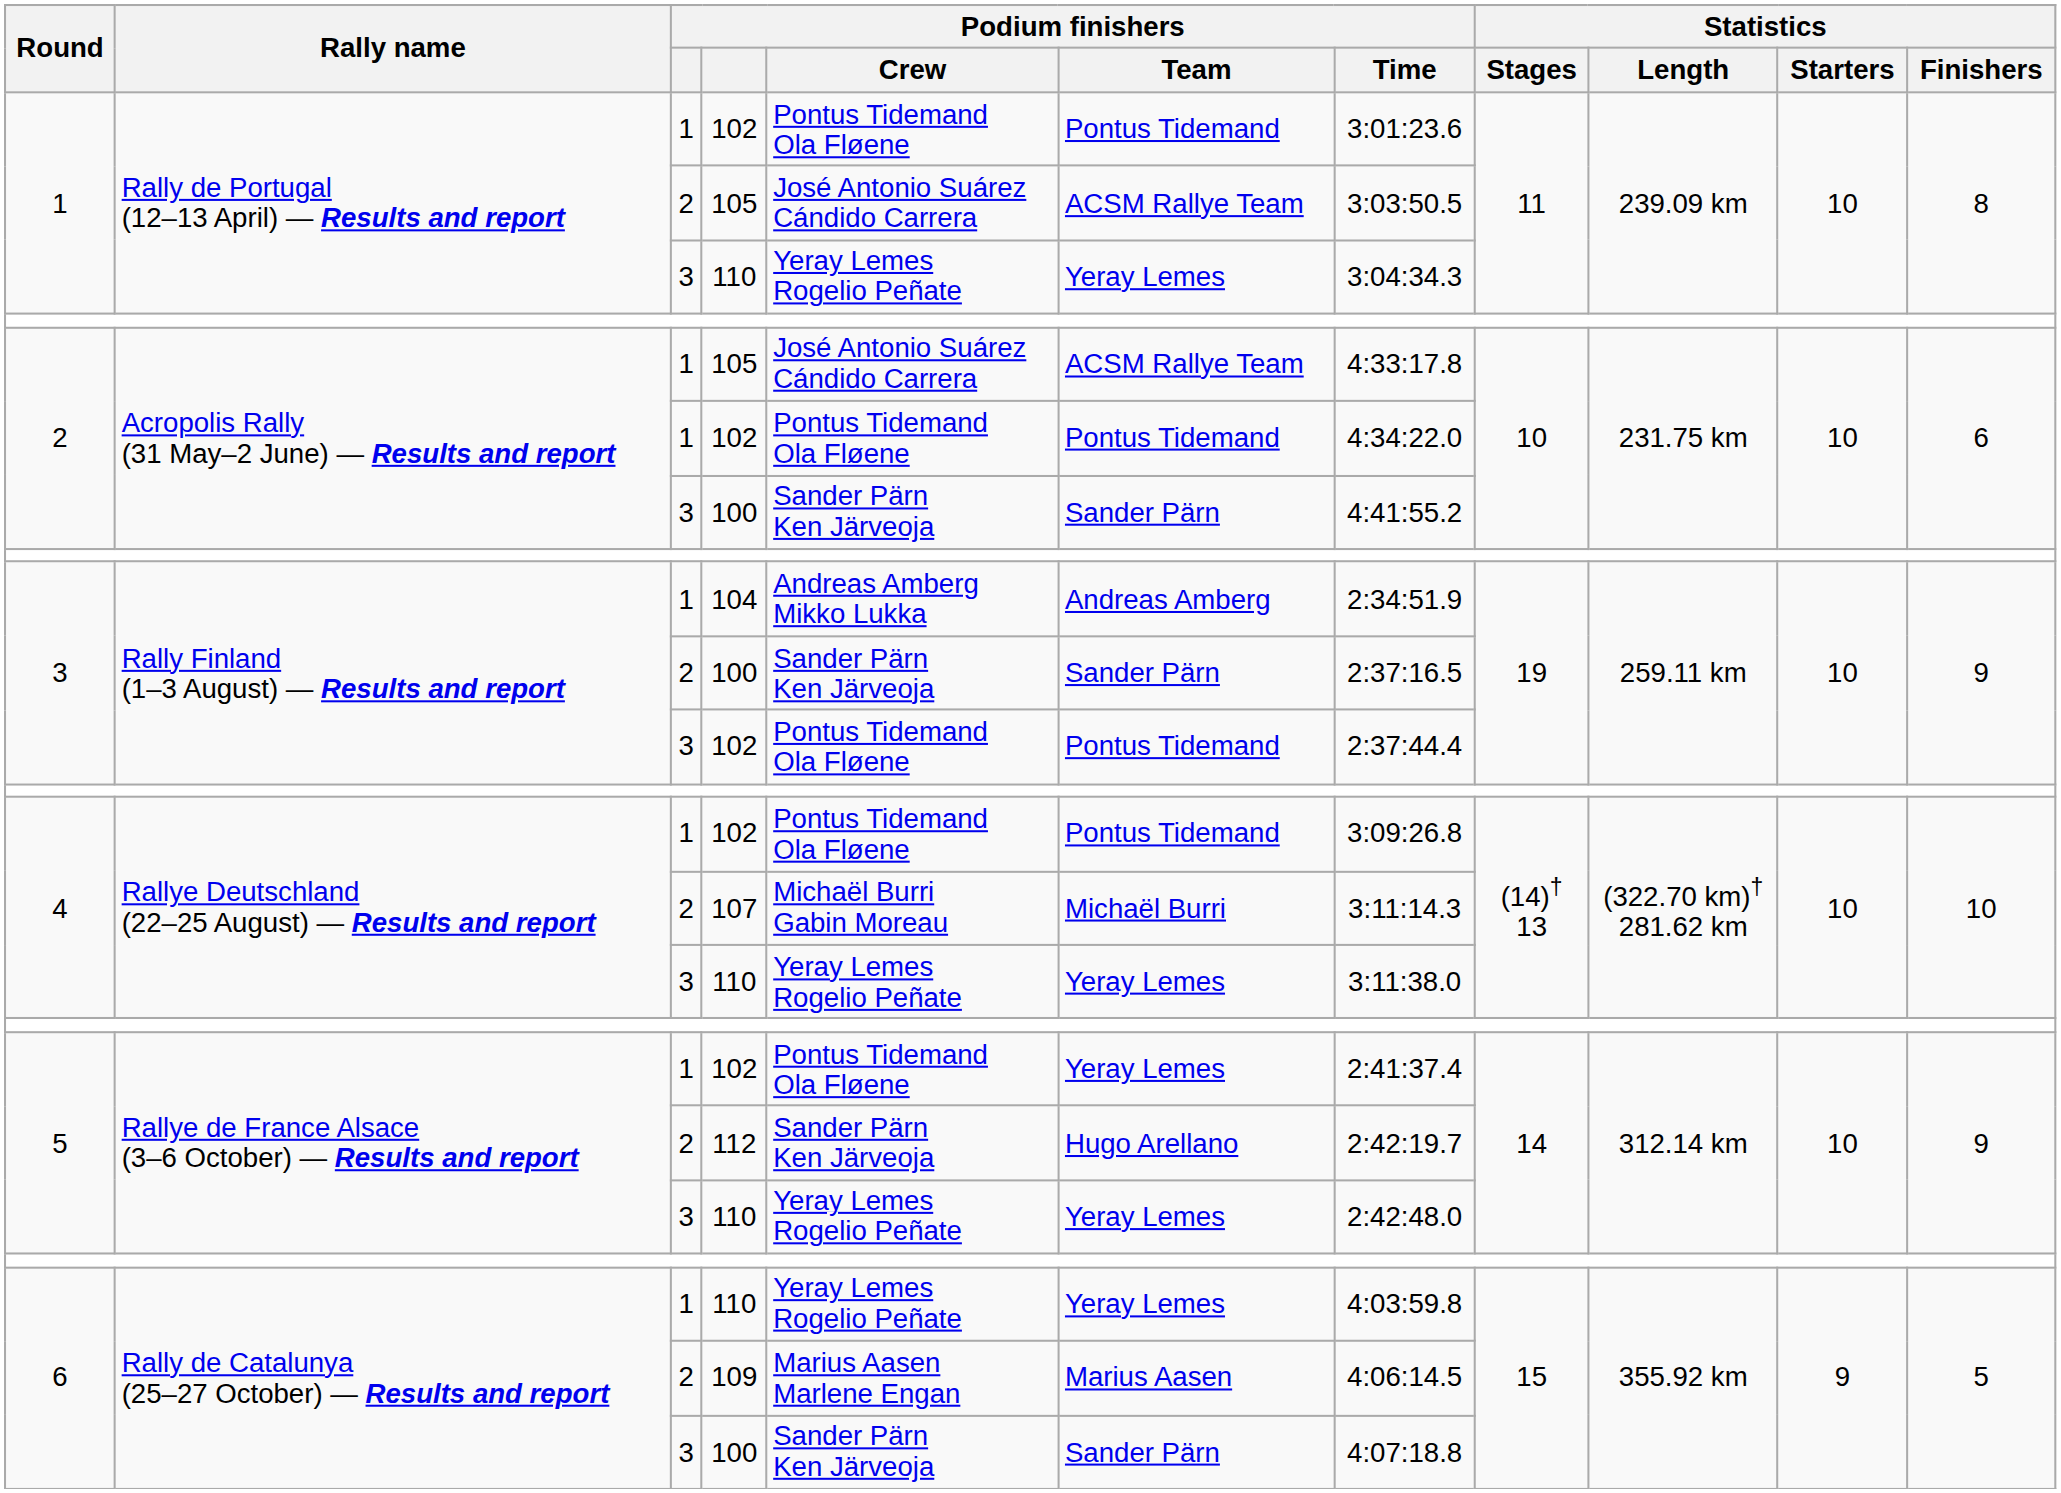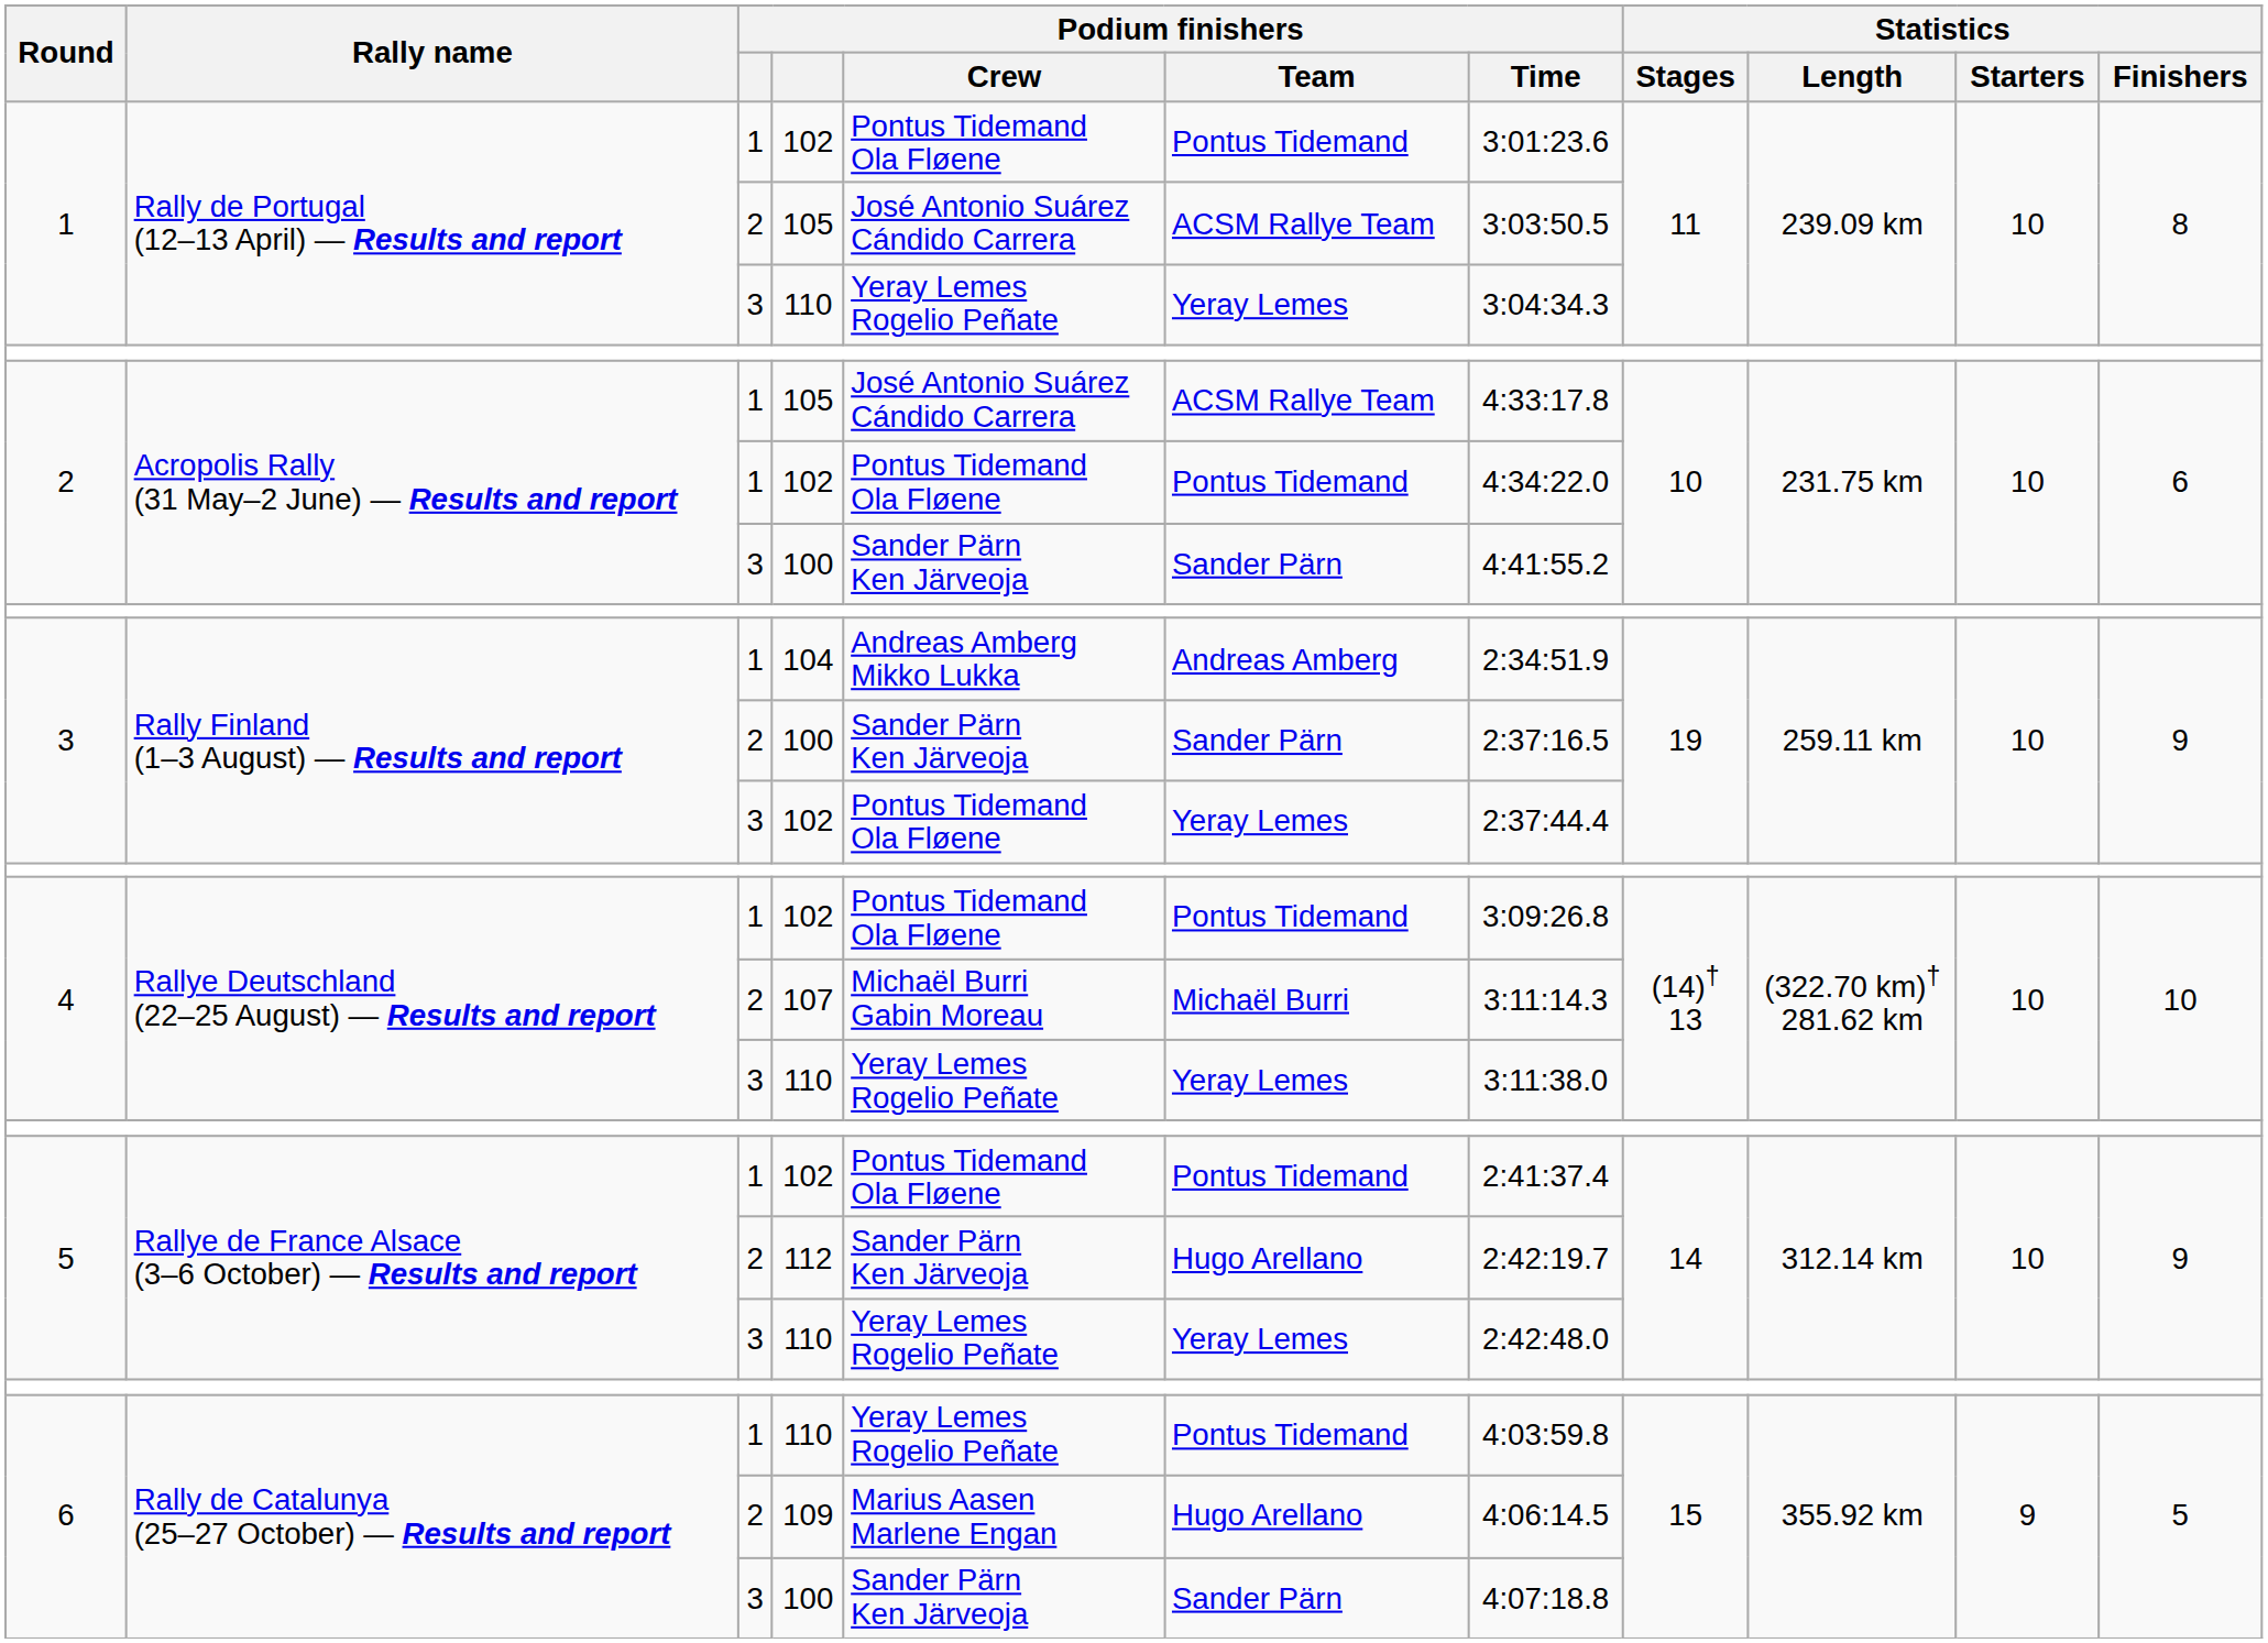 <table class="wikitable" width=80% style="font-size:85%; text-align:center">
 <tr>
 <th rowspan="2">Round</th>
 <th rowspan="2">Rally name</th>
 <th colspan="5">Podium finishers</th>
 <th colspan="4">Statistics</th>
 </tr>
 <tr>
 <th></th>
 <th></th>
 <th>Crew</th>
 <th>Team</th>
 <th>Time</th>
 <th>Stages</th>
 <th>Length</th>
 <th>Starters</th>
 <th>Finishers</th>
 </tr>
 <tr>
 <td rowspan="3">1</td>
 <td rowspan="3" align="left"> <a href='#'>Rally de Portugal</a><br>(12–13 April) — <strong><em><a href='#'>Results and report</a></em></strong></td>
 <td>1</td>
 <td>102</td>
 <td align="left"> <a href='#'>Pontus Tidemand</a><br> <a href='#'>Ola Fløene</a></td>
 <td align="left"> <a href='#'>Pontus Tidemand</a></td>
 <td>3:01:23.6</td>
 <td rowspan="3">11</td>
 <td rowspan="3">239.09 km</td>
 <td rowspan="3">10</td>
 <td rowspan="3">8</td>
 </tr>
 <tr>
 <td>2</td>
 <td>105</td>
 <td align="left"> <a href='#'>José Antonio Suárez</a><br> <a href='#'>Cándido Carrera</a></td>
 <td align="left"> <a href='#'>ACSM Rallye Team</a></td>
 <td>3:03:50.5</td>
 </tr>
 <tr>
 <td>3</td>
 <td>110</td>
 <td align="left"> <a href='#'>Yeray Lemes</a><br> <a href='#'>Rogelio Peñate</a></td>
 <td align="left"> <a href='#'>Yeray Lemes</a></td>
 <td>3:04:34.3</td>
 </tr>
 <tr>
 <td style="background:#ffffff;" colspan="12"></td>
 </tr>
 <tr>
 <td rowspan="3">2</td>
 <td rowspan="3" align="left"> <a href='#'>Acropolis Rally</a><br>(31 May–2 June) — <strong><em><a href='#'>Results and report</a></em></strong></td>
 <td>1</td>
 <td>105</td>
 <td align="left"> <a href='#'>José Antonio Suárez</a><br> <a href='#'>Cándido Carrera</a></td>
 <td align="left"> <a href='#'>ACSM Rallye Team</a></td>
 <td>4:33:17.8</td>
 <td rowspan="3">10</td>
 <td rowspan="3">231.75 km</td>
 <td rowspan="3">10</td>
 <td rowspan="3">6</td>
 </tr>
 <tr>
 <td>1</td>
 <td>102</td>
 <td align="left"> <a href='#'>Pontus Tidemand</a><br> <a href='#'>Ola Fløene</a></td>
 <td align="left"> <a href='#'>Pontus Tidemand</a></td>
 <td>4:34:22.0</td>
 </tr>
 <tr>
 <td>3</td>
 <td>100</td>
 <td align="left"> <a href='#'>Sander Pärn</a><br> <a href='#'>Ken Järveoja</a></td>
 <td align="left"> <a href='#'>Sander Pärn</a></td>
 <td>4:41:55.2</td>
 </tr>
 <tr>
 <td style="background:#ffffff;" colspan="12"></td>
 </tr>
 <tr>
 <td rowspan="3">3</td>
 <td rowspan="3" align="left"> <a href='#'>Rally Finland</a><br>(1–3 August) — <strong><em><a href='#'>Results and report</a></em></strong></td>
 <td>1</td>
 <td>104</td>
 <td align="left"> <a href='#'>Andreas Amberg</a><br> <a href='#'>Mikko Lukka</a></td>
 <td align="left"> <a href='#'>Andreas Amberg</a></td>
 <td>2:34:51.9</td>
 <td rowspan="3">19</td>
 <td rowspan="3">259.11 km</td>
 <td rowspan="3">10</td>
 <td rowspan="3">9</td>
 </tr>
 <tr>
 <td>2</td>
 <td>100</td>
 <td align="left"> <a href='#'>Sander Pärn</a><br> <a href='#'>Ken Järveoja</a></td>
 <td align="left"> <a href='#'>Sander Pärn</a></td>
 <td>2:37:16.5</td>
 </tr>
 <tr>
 <td>3</td>
 <td>102</td>
 <td align="left"> <a href='#'>Pontus Tidemand</a><br> <a href='#'>Ola Fløene</a></td>
-<td align="left"> <a href='#'>Pontus Tidemand</a></td>
+<td align="left"> <a href='#'>Yeray Lemes</a></td>
 <td>2:37:44.4</td>
 </tr>
 <tr>
 <td style="background:#ffffff;" colspan="12"></td>
 </tr>
 <tr>
 <td rowspan="3">4</td>
 <td rowspan="3" align="left"> <a href='#'>Rallye Deutschland</a><br>(22–25 August) — <strong><em><a href='#'>Results and report</a></em></strong></td>
 <td>1</td>
 <td>102</td>
 <td align="left"> <a href='#'>Pontus Tidemand</a><br> <a href='#'>Ola Fløene</a></td>
 <td align="left"> <a href='#'>Pontus Tidemand</a></td>
 <td>3:09:26.8</td>
 <td rowspan=3 align=center>(14)<sup>†</sup><br>13</td>
 <td rowspan=3 align=center>(322.70 km)<sup>†</sup><br>281.62 km</td>
 <td rowspan="3">10</td>
 <td rowspan="3">10</td>
 </tr>
 <tr>
 <td>2</td>
 <td>107</td>
 <td align="left"> <a href='#'>Michaël Burri</a><br> <a href='#'>Gabin Moreau</a></td>
 <td align="left"> <a href='#'>Michaël Burri</a></td>
 <td>3:11:14.3</td>
 </tr>
 <tr>
 <td>3</td>
 <td>110</td>
 <td align="left"> <a href='#'>Yeray Lemes</a><br> <a href='#'>Rogelio Peñate</a></td>
 <td align="left"> <a href='#'>Yeray Lemes</a></td>
 <td>3:11:38.0</td>
 </tr>
 <tr>
 <td style="background:#ffffff;" colspan="12"></td>
 </tr>
 <tr>
 <td rowspan="3">5</td>
 <td rowspan="3" align="left"> <a href='#'>Rallye de France Alsace</a><br>(3–6 October) — <strong><em><a href='#'>Results and report</a></em></strong></td>
 <td>1</td>
 <td>102</td>
 <td align="left"> <a href='#'>Pontus Tidemand</a><br> <a href='#'>Ola Fløene</a></td>
-<td align="left"> <a href='#'>Yeray Lemes</a></td>
+<td align="left"> <a href='#'>Pontus Tidemand</a></td>
 <td>2:41:37.4</td>
 <td rowspan="3">14</td>
 <td rowspan="3">312.14 km</td>
 <td rowspan="3">10</td>
 <td rowspan="3">9</td>
 </tr>
 <tr>
 <td>2</td>
 <td>112</td>
 <td align="left"> <a href='#'>Sander Pärn</a><br> <a href='#'>Ken Järveoja</a></td>
 <td align="left"> <a href='#'>Hugo Arellano</a></td>
 <td>2:42:19.7</td>
 </tr>
 <tr>
 <td>3</td>
 <td>110</td>
 <td align="left"> <a href='#'>Yeray Lemes</a><br> <a href='#'>Rogelio Peñate</a></td>
 <td align="left"> <a href='#'>Yeray Lemes</a></td>
 <td>2:42:48.0</td>
 </tr>
 <tr>
 <td style="background:#ffffff;" colspan="12"></td>
 </tr>
 <tr>
 <td rowspan="3">6</td>
 <td rowspan="3" align="left"> <a href='#'>Rally de Catalunya</a><br>(25–27 October) — <strong><em><a href='#'>Results and report</a></em></strong></td>
 <td>1</td>
 <td>110</td>
 <td align="left"> <a href='#'>Yeray Lemes</a><br> <a href='#'>Rogelio Peñate</a></td>
-<td align="left"> <a href='#'>Yeray Lemes</a></td>
+<td align="left"> <a href='#'>Pontus Tidemand</a></td>
 <td>4:03:59.8</td>
 <td rowspan="3">15</td>
 <td rowspan="3">355.92 km</td>
 <td rowspan="3">9</td>
 <td rowspan="3">5</td>
 </tr>
 <tr>
 <td>2</td>
 <td>109</td>
 <td align="left"> <a href='#'>Marius Aasen</a> <br> <a href='#'>Marlene Engan</a></td>
-<td align="left"> <a href='#'>Marius Aasen</a></td>
+<td align="left"> <a href='#'>Hugo Arellano</a></td>
 <td>4:06:14.5</td>
 </tr>
 <tr>
 <td>3</td>
 <td>100</td>
 <td align="left"> <a href='#'>Sander Pärn</a><br> <a href='#'>Ken Järveoja</a></td>
 <td align="left"> <a href='#'>Sander Pärn</a></td>
 <td>4:07:18.8</td>
 </tr>
 </table>
